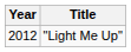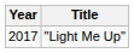 <table class="wikitable">
 <tr>
 <th>Year</th>
 <th>Title</th>
 </tr>
 <tr>
-<td>2012</td>
+<td>2017</td>
 <td>"Light Me Up"</td>
 </tr>
 </table>
